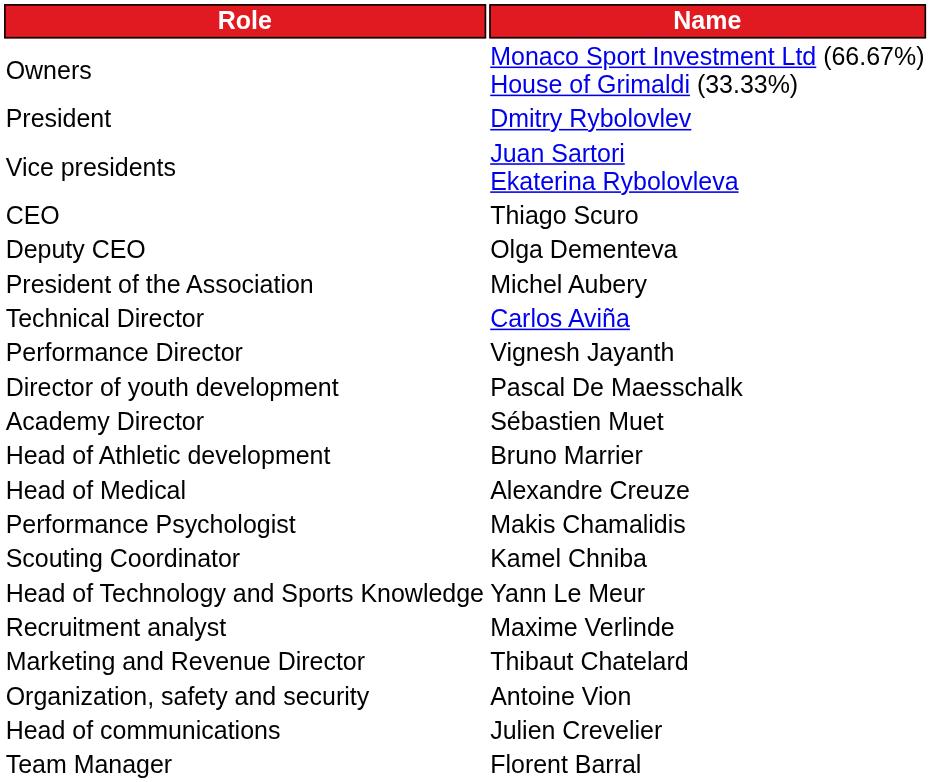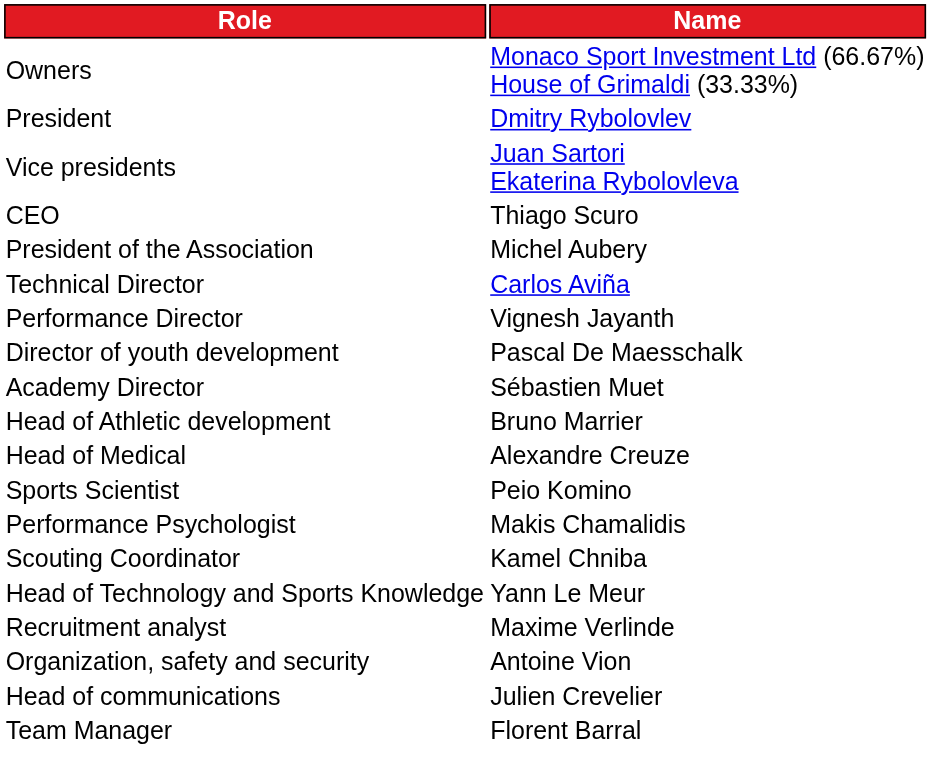 <table class="toccolours">
 <tr>
 <th style="background:#E11A22;color:#FFFFFF;border:1px solid #000000">Role</th>
 <th style="background:#E11A22;color:#FFFFFF;border:1px solid #000000">Name</th>
 </tr>
 <tr>
 <td>Owners</td>
 <td> <a href='#'>Monaco Sport Investment Ltd</a> (66.67%) <br>  <a href='#'>House of Grimaldi</a> (33.33%)</td>
 </tr>
 <tr>
 <td>President</td>
 <td> <a href='#'>Dmitry Rybolovlev</a></td>
 </tr>
 <tr>
 <td>Vice presidents</td>
 <td> <a href='#'>Juan Sartori</a> <br>  <a href='#'>Ekaterina Rybolovleva</a></td>
 </tr>
 <tr>
 <td>CEO</td>
 <td> Thiago Scuro</td>
-</tr>
-<tr>
-<td>Deputy CEO</td>
-<td> Olga Dementeva</td>
 </tr>
 <tr>
 <td>President of the Association</td>
 <td> Michel Aubery</td>
 </tr>
 <tr>
 <td>Technical Director</td>
 <td> <a href='#'>Carlos Aviña</a></td>
 </tr>
 <tr>
 <td>Performance Director</td>
 <td> Vignesh Jayanth</td>
 </tr>
 <tr>
 <td>Director of youth development</td>
 <td> Pascal De Maesschalk</td>
 </tr>
 <tr>
 <td>Academy Director</td>
 <td> Sébastien Muet</td>
 </tr>
 <tr>
 <td>Head of Athletic development</td>
 <td> Bruno Marrier</td>
 </tr>
 <tr>
 <td>Head of Medical</td>
 <td> Alexandre Creuze</td>
 </tr>
 <tr>
+<td>Sports Scientist</td>
+<td> Peio Komino</td>
+</tr>
+<tr>
 <td>Performance Psychologist</td>
 <td> Makis Chamalidis</td>
 </tr>
 <tr>
 <td>Scouting Coordinator</td>
 <td> Kamel Chniba</td>
 </tr>
 <tr>
 <td>Head of Technology and Sports Knowledge</td>
 <td> Yann Le Meur</td>
 </tr>
 <tr>
 <td>Recruitment analyst</td>
 <td> Maxime Verlinde</td>
 </tr>
 <tr>
-<td>Marketing and Revenue Director</td>
-<td> Thibaut Chatelard</td>
-</tr>
-<tr>
 <td>Organization, safety and security</td>
 <td> Antoine Vion</td>
 </tr>
 <tr>
 <td>Head of communications</td>
 <td> Julien Crevelier</td>
 </tr>
 <tr>
 <td>Team Manager</td>
 <td> Florent Barral</td>
 </tr>
 </table>
